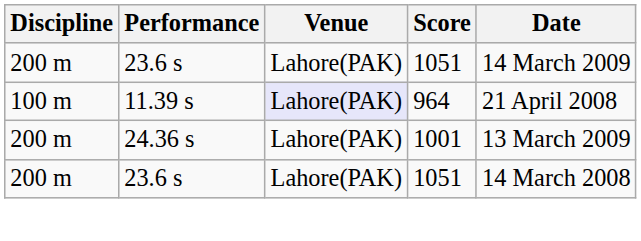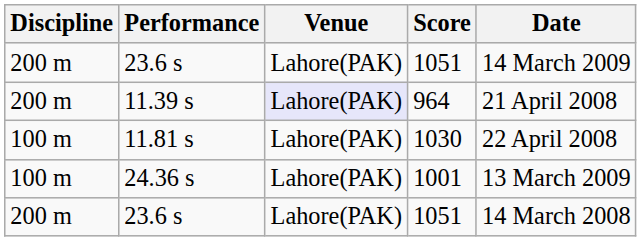 <table class="wikitable">
 <tr>
 <th>Discipline</th>
 <th>Performance</th>
 <th>Venue</th>
 <th>Score</th>
 <th>Date</th>
 </tr>
 <tr>
 <td>200 m</td>
 <td>23.6 s</td>
 <td>Lahore(PAK)</td>
 <td>1051</td>
 <td>14 March 2009</td>
 </tr>
 <tr>
-<td>100 m</td>
+<td>200 m</td>
 <td>11.39 s</td>
 <td style="background: lavender;">Lahore(PAK)</td>
 <td>964</td>
 <td>21 April 2008</td>
 </tr>
 <tr>
-<td>200 m</td>
+<td>100 m</td>
+<td>11.81 s</td>
+<td>Lahore(PAK)</td>
+<td>1030</td>
+<td>22 April 2008</td>
+</tr>
+<tr>
+<td>100 m</td>
 <td>24.36 s</td>
 <td>Lahore(PAK)</td>
 <td>1001</td>
 <td>13 March 2009</td>
 </tr>
 <tr>
 <td>200 m</td>
 <td>23.6 s</td>
 <td>Lahore(PAK)</td>
 <td>1051</td>
 <td>14 March 2008</td>
 </tr>
 </table>
